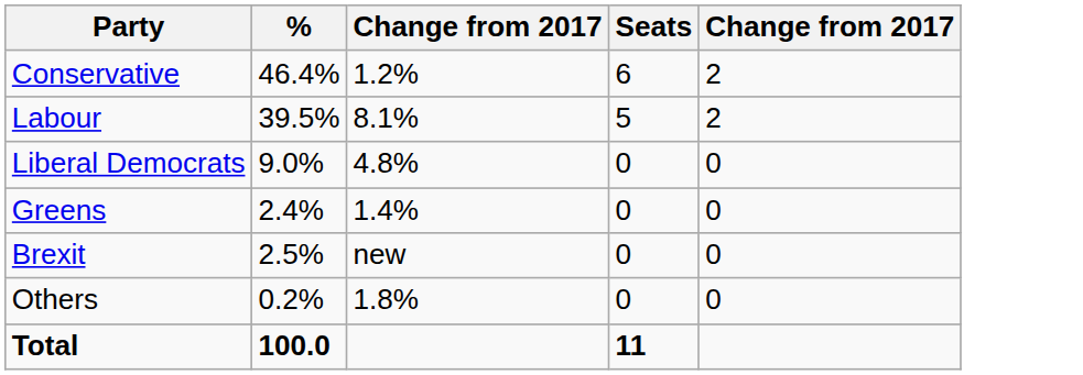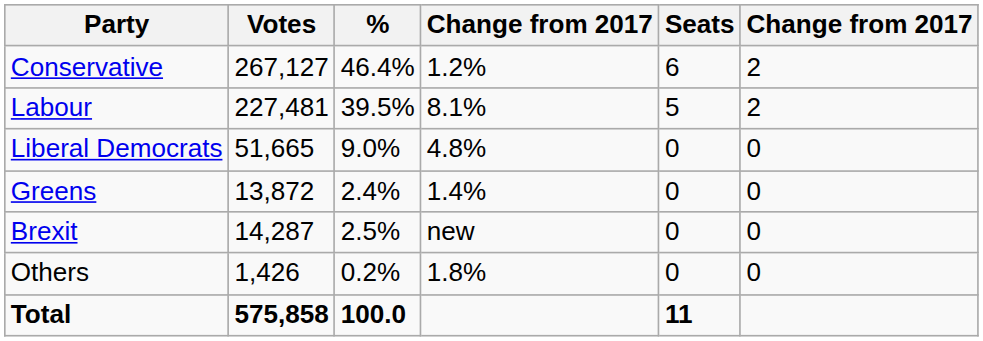 <table class="wikitable">
 <tr>
 <th>Party</th>
+<th>Votes</th>
 <th>%</th>
 <th>Change from 2017</th>
 <th>Seats</th>
 <th>Change from 2017</th>
 </tr>
 <tr>
 <td><a href='#'>Conservative</a></td>
+<td>267,127</td>
 <td>46.4%</td>
 <td>1.2%</td>
 <td>6</td>
 <td>2</td>
 </tr>
 <tr>
 <td><a href='#'>Labour</a></td>
+<td>227,481</td>
 <td>39.5%</td>
 <td>8.1%</td>
 <td>5</td>
 <td>2</td>
 </tr>
 <tr>
 <td><a href='#'>Liberal Democrats</a></td>
+<td>51,665</td>
 <td>9.0%</td>
 <td>4.8%</td>
 <td>0</td>
 <td>0</td>
 </tr>
 <tr>
 <td><a href='#'>Greens</a></td>
+<td>13,872</td>
 <td>2.4%</td>
 <td>1.4%</td>
 <td>0</td>
 <td>0</td>
 </tr>
 <tr>
 <td><a href='#'>Brexit</a></td>
+<td>14,287</td>
 <td>2.5%</td>
 <td>new</td>
 <td>0</td>
 <td>0</td>
 </tr>
 <tr>
 <td>Others</td>
+<td>1,426</td>
 <td>0.2%</td>
 <td>1.8%</td>
 <td>0</td>
 <td>0</td>
 </tr>
 <tr>
 <td><strong>Total</strong></td>
+<td><strong>575,858</strong></td>
 <td><strong>100.0</strong></td>
 <td></td>
 <td><strong>11</strong></td>
 <td></td>
 </tr>
 </table>
